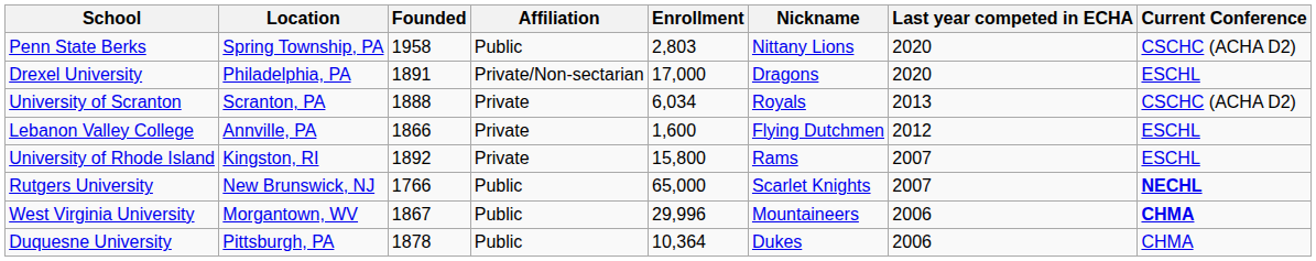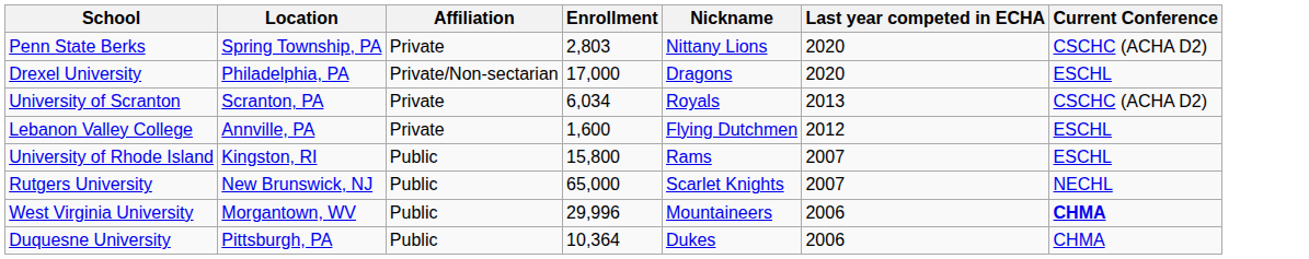 <table class="wikitable sortable">
 <tr>
 <th>School</th>
 <th>Location</th>
-<th>Founded</th>
 <th>Affiliation</th>
 <th>Enrollment</th>
 <th>Nickname</th>
 <th>Last year competed in ECHA</th>
 <th>Current Conference</th>
 </tr>
 <tr>
 <td><a href='#'>Penn State Berks</a></td>
 <td><a href='#'>Spring Township, PA</a></td>
-<td>1958</td>
-<td>Public</td>
+<td>Private</td>
 <td>2,803</td>
 <td><a href='#'>Nittany Lions</a></td>
 <td>2020</td>
 <td><a href='#'>CSCHC</a> (ACHA D2)</td>
 </tr>
 <tr>
 <td><a href='#'>Drexel University</a></td>
 <td><a href='#'>Philadelphia, PA</a></td>
-<td>1891</td>
 <td>Private/Non-sectarian</td>
 <td>17,000</td>
 <td><a href='#'>Dragons</a></td>
 <td>2020</td>
 <td><a href='#'>ESCHL</a></td>
 </tr>
 <tr>
 <td><a href='#'>University of Scranton</a></td>
 <td><a href='#'>Scranton, PA</a></td>
-<td>1888</td>
 <td>Private</td>
 <td>6,034</td>
 <td><a href='#'>Royals</a></td>
 <td>2013</td>
 <td><a href='#'>CSCHC</a> (ACHA D2)</td>
 </tr>
 <tr>
 <td><a href='#'>Lebanon Valley College</a></td>
 <td><a href='#'>Annville, PA</a></td>
-<td>1866</td>
 <td>Private</td>
 <td>1,600</td>
 <td><a href='#'>Flying Dutchmen</a></td>
 <td>2012</td>
 <td><a href='#'>ESCHL</a></td>
 </tr>
 <tr>
 <td><a href='#'>University of Rhode Island</a></td>
 <td><a href='#'>Kingston, RI</a></td>
-<td>1892</td>
-<td>Private</td>
+<td>Public</td>
 <td>15,800</td>
 <td><a href='#'>Rams</a></td>
 <td>2007</td>
 <td><a href='#'>ESCHL</a></td>
 </tr>
 <tr>
 <td><a href='#'>Rutgers University</a></td>
 <td><a href='#'>New Brunswick, NJ</a></td>
-<td>1766</td>
 <td>Public</td>
 <td>65,000</td>
 <td><a href='#'>Scarlet Knights</a></td>
 <td>2007</td>
-<td><strong><a href='#'>NECHL</a></strong></td>
+<td><a href='#'>NECHL</a></td>
 </tr>
 <tr>
 <td><a href='#'>West Virginia University</a></td>
 <td><a href='#'>Morgantown, WV</a></td>
-<td>1867</td>
 <td>Public</td>
 <td>29,996</td>
 <td><a href='#'>Mountaineers</a></td>
 <td>2006</td>
 <td><strong><a href='#'>CHMA</a></strong></td>
 </tr>
 <tr>
 <td><a href='#'>Duquesne University</a></td>
 <td><a href='#'>Pittsburgh, PA</a></td>
-<td>1878</td>
 <td>Public</td>
 <td>10,364</td>
 <td><a href='#'>Dukes</a></td>
 <td>2006</td>
 <td><a href='#'>CHMA</a></td>
 </tr>
 </table>
